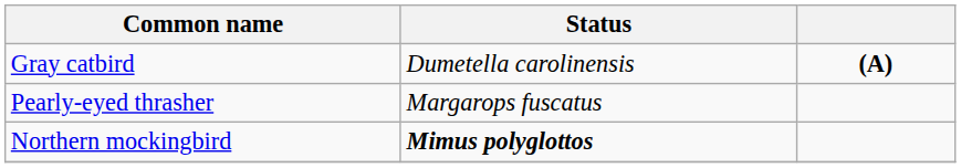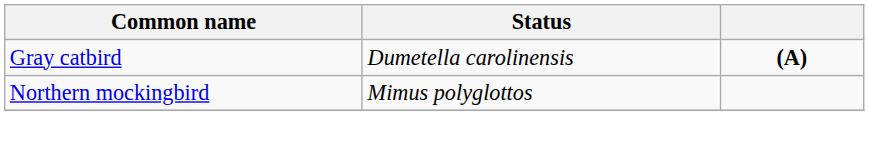 <table width=70% class="wikitable">
 <tr>
 <th width=20%>Common name</th>
 <th width=20%>Status</th>
 <th width=8%></th>
 </tr>
 <tr>
 <td><a href='#'>Gray catbird</a></td>
 <td><em>Dumetella carolinensis</em></td>
 <td align=center><strong>(A)</strong></td>
 </tr>
 <tr>
-<td><a href='#'>Pearly-eyed thrasher</a></td>
-<td><em>Margarops fuscatus</em></td>
-<td align=center></td>
-</tr>
-<tr>
 <td><a href='#'>Northern mockingbird</a></td>
-<td><strong><em>Mimus polyglottos</em></strong></td>
+<td><em>Mimus polyglottos</em></td>
 <td align=center></td>
 </tr>
 <tr>
 </tr>
 </table>
